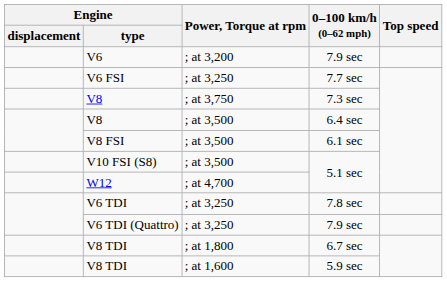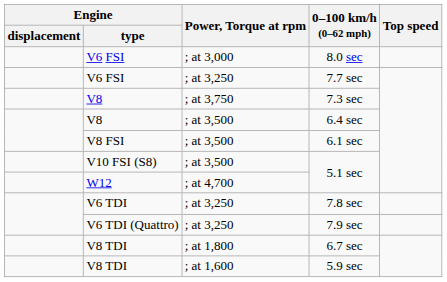 <table class="wikitable" style="font-size:98%;">
 <tr>
 <th colspan=2>Engine</th>
 <th rowspan=2>Power, Torque at rpm</th>
 <th rowspan=2>0–100 km/h<br><small>(0–62 mph)</small></th>
 <th rowspan=2>Top speed</th>
 </tr>
 <tr>
 <th>displacement</th>
 <th>type</th>
 </tr>
 <tr>
 <td></td>
-<td>V6</td>
-<td>;  at 3,200</td>
-<td style="text-align:center;">7.9 sec</td>
+<td><a href='#'>V6</a> <a href='#'>FSI</a></td>
+<td>;  at 3,000</td>
+<td style="text-align:center;">8.0 <a href='#'>sec</a></td>
 <td style="text-align:center;"></td>
 </tr>
 <tr>
 <td></td>
 <td>V6 FSI</td>
 <td>;  at 3,250</td>
 <td style="text-align:center;">7.7 sec</td>
 <td rowspan="6" style="text-align:center;"></td>
 </tr>
 <tr>
 <td></td>
 <td><a href='#'>V8</a></td>
 <td>;  at 3,750</td>
 <td style="text-align:center;">7.3 sec</td>
 </tr>
 <tr>
 <td rowspan="2"></td>
 <td>V8</td>
 <td>;  at 3,500</td>
 <td style="text-align:center;">6.4 sec</td>
 </tr>
 <tr>
 <td>V8 FSI</td>
 <td>;  at 3,500</td>
 <td style="text-align:center;">6.1 sec</td>
 </tr>
 <tr>
 <td></td>
 <td>V10 FSI (S8)</td>
 <td>;  at 3,500</td>
 <td rowspan="2" style="text-align:center;">5.1 sec</td>
 </tr>
 <tr>
 <td></td>
 <td><a href='#'>W12</a></td>
 <td>;  at 4,700</td>
 </tr>
 <tr>
 <td rowspan="2"></td>
 <td>V6 TDI</td>
 <td>;  at 3,250</td>
 <td style="text-align:center;">7.8 sec</td>
 <td style="text-align:center;"></td>
 </tr>
 <tr>
 <td>V6 TDI (Quattro)</td>
 <td>;  at 3,250</td>
 <td style="text-align:center;">7.9 sec</td>
 <td style="text-align:center;"></td>
 </tr>
 <tr>
 <td></td>
 <td>V8 TDI</td>
 <td>;  at 1,800</td>
 <td style="text-align:center;">6.7 sec</td>
 <td rowspan="2" style="text-align:center;"></td>
 </tr>
 <tr>
 <td></td>
 <td>V8 TDI</td>
 <td>;  at 1,600</td>
 <td style="text-align:center;">5.9 sec</td>
 </tr>
 </table>
